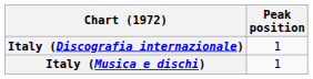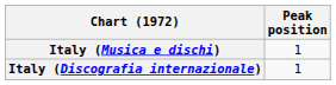 <table class="wikitable plainrowheaders" style="text-align:center">
 <tr>
 <th scope="col">Chart (1972)</th>
 <th scope="col">Peak<br>position</th>
 </tr>
 <tr>
+<th scope="row">Italy (<em><a href='#'>Musica e dischi</a></em>)</th>
+<td align="center">1</td>
+</tr>
+<tr>
 <th scope="row">Italy (<em><a href='#'>Discografia internazionale</a></em>)</th>
 <td>1</td>
 </tr>
-<tr>
-<th scope="row">Italy (<em><a href='#'>Musica e dischi</a></em>)</th>
-<td align="center">1</td>
-</tr>
 </table>
